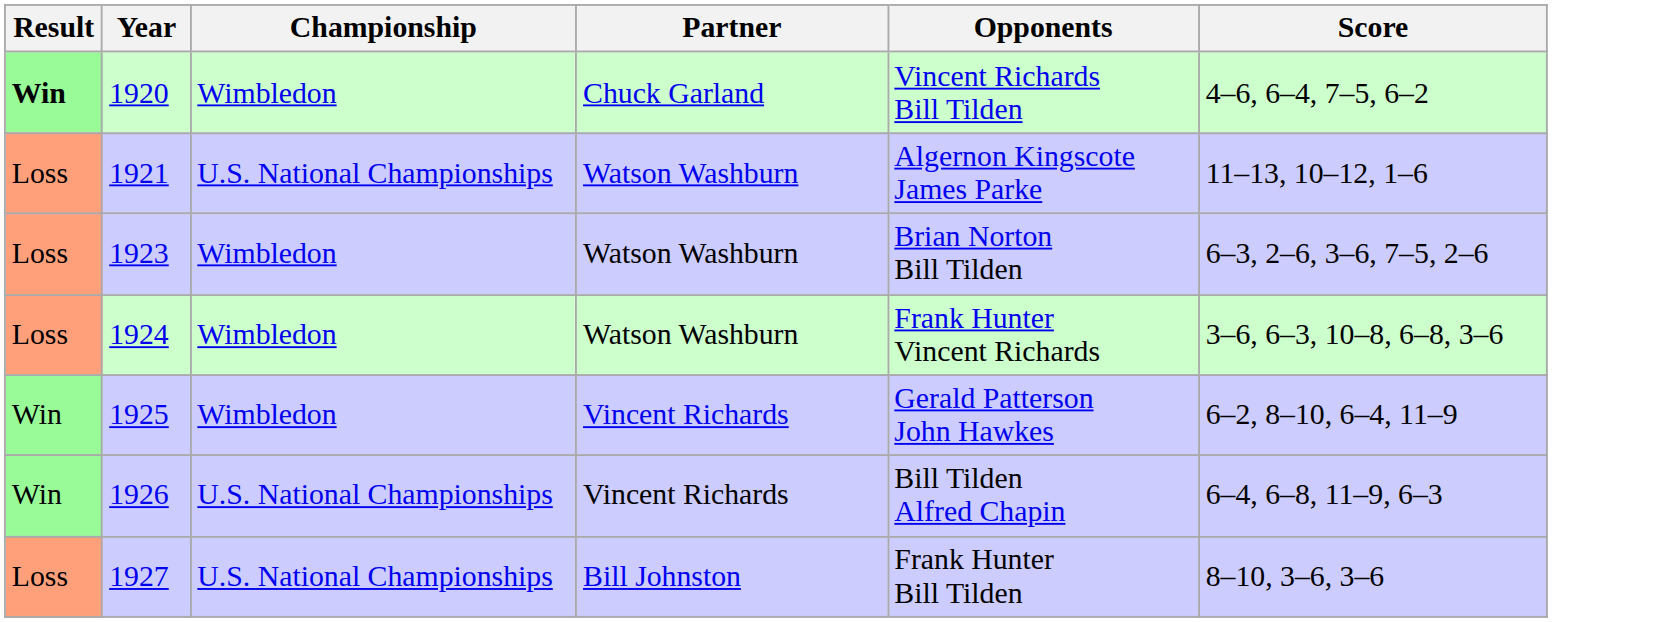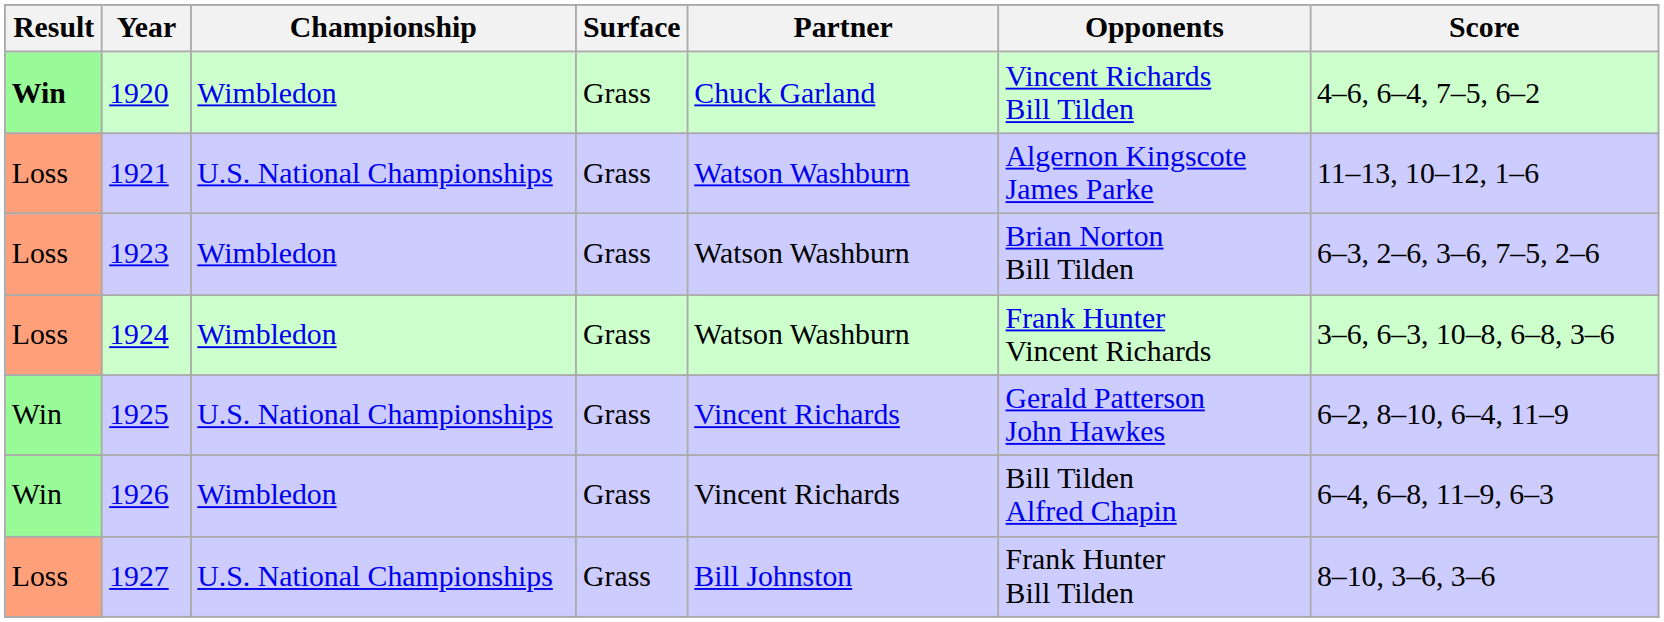 <table class="sortable wikitable">
 <tr>
 <th style="width:45px">Result</th>
 <th style="width:40px">Year</th>
 <th style="width:200px">Championship</th>
+<th style="width:50px">Surface</th>
 <th style="width:160px">Partner</th>
 <th style="width:160px">Opponents</th>
 <th style="width:180px" class="unsortable">Score</th>
 </tr>
 <tr style="background:#cfc;">
 <td style="background:#98fb98;"><strong>Win</strong></td>
 <td><a href='#'>1920</a></td>
 <td><a href='#'>Wimbledon</a></td>
+<td>Grass</td>
 <td> <a href='#'>Chuck Garland</a></td>
 <td> <a href='#'>Vincent Richards</a><br> <a href='#'>Bill Tilden</a></td>
 <td>4–6, 6–4, 7–5, 6–2</td>
 </tr>
 <tr style="background:#ccf;">
 <td style="background:#ffa07a;">Loss</td>
 <td><a href='#'>1921</a></td>
 <td><a href='#'>U.S. National Championships</a></td>
+<td>Grass</td>
 <td> <a href='#'>Watson Washburn</a></td>
 <td> <a href='#'>Algernon Kingscote</a><br> <a href='#'>James Parke</a></td>
 <td>11–13, 10–12, 1–6</td>
 </tr>
 <tr style="background:#ccf;">
 <td style="background:#ffa07a;">Loss</td>
 <td><a href='#'>1923</a></td>
 <td><a href='#'>Wimbledon</a></td>
+<td>Grass</td>
 <td> Watson Washburn</td>
 <td> <a href='#'>Brian Norton</a><br> Bill Tilden</td>
 <td>6–3, 2–6, 3–6, 7–5, 2–6</td>
 </tr>
 <tr style="background:#cfc;">
 <td style="background:#ffa07a;">Loss</td>
 <td><a href='#'>1924</a></td>
 <td><a href='#'>Wimbledon</a></td>
+<td>Grass</td>
 <td> Watson Washburn</td>
 <td> <a href='#'>Frank Hunter</a><br> Vincent Richards</td>
 <td>3–6, 6–3, 10–8, 6–8, 3–6</td>
 </tr>
 <tr style="background:#ccf;">
 <td style="background:#98fb98;">Win</td>
 <td><a href='#'>1925</a></td>
-<td><a href='#'>Wimbledon</a></td>
+<td><a href='#'>U.S. National Championships</a></td>
+<td>Grass</td>
 <td> <a href='#'>Vincent Richards</a></td>
 <td> <a href='#'>Gerald Patterson</a><br> <a href='#'>John Hawkes</a></td>
 <td>6–2, 8–10, 6–4, 11–9</td>
 </tr>
 <tr style="background:#ccf;">
 <td style="background:#98fb98;">Win</td>
 <td><a href='#'>1926</a></td>
-<td><a href='#'>U.S. National Championships</a></td>
+<td><a href='#'>Wimbledon</a></td>
+<td>Grass</td>
 <td> Vincent Richards</td>
 <td> Bill Tilden<br> <a href='#'>Alfred Chapin</a></td>
 <td>6–4, 6–8, 11–9, 6–3</td>
 </tr>
 <tr style="background:#ccf;">
 <td style="background:#ffa07a;">Loss</td>
 <td><a href='#'>1927</a></td>
 <td><a href='#'>U.S. National Championships</a></td>
+<td>Grass</td>
 <td> <a href='#'>Bill Johnston</a></td>
 <td> Frank Hunter<br> Bill Tilden</td>
 <td>8–10, 3–6, 3–6</td>
 </tr>
 </table>
